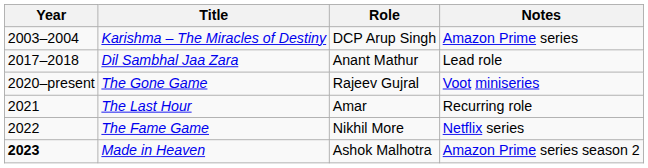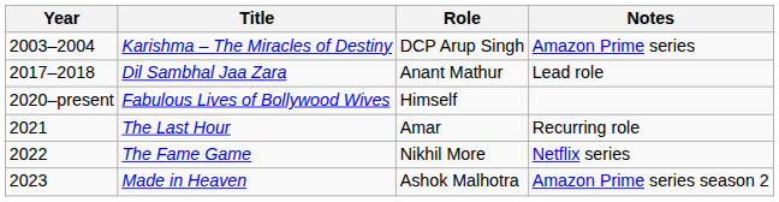 <table class="wikitable sortable mw-collapsible">
 <tr>
 <th>Year</th>
 <th>Title</th>
 <th>Role</th>
 <th class="unsortable">Notes</th>
 </tr>
 <tr>
 <td>2003–2004</td>
 <td><em><a href='#'>Karishma – The Miracles of Destiny</a></em></td>
 <td>DCP Arup Singh</td>
 <td><a href='#'>Amazon Prime</a> series</td>
 </tr>
 <tr>
 <td>2017–2018</td>
 <td><em><a href='#'>Dil Sambhal Jaa Zara</a></em></td>
 <td>Anant Mathur</td>
 <td>Lead role</td>
 </tr>
 <tr>
 <td>2020–present</td>
-<td><em><a href='#'>The Gone Game</a></em></td>
-<td>Rajeev Gujral</td>
-<td><a href='#'>Voot</a> <a href='#'>miniseries</a></td>
+<td><em><a href='#'>Fabulous Lives of Bollywood Wives</a></em></td>
+<td>Himself</td>
+<td></td>
 </tr>
 <tr>
 <td>2021</td>
 <td><em><a href='#'>The Last Hour</a></em></td>
 <td>Amar</td>
 <td>Recurring role</td>
 </tr>
 <tr>
 <td>2022</td>
 <td><em><a href='#'>The Fame Game</a></em></td>
 <td>Nikhil More</td>
 <td><a href='#'>Netflix</a> series</td>
 </tr>
 <tr>
-<td><strong>2023</strong></td>
+<td>2023</td>
 <td><em><a href='#'>Made in Heaven</a></em></td>
 <td>Ashok Malhotra</td>
 <td><a href='#'>Amazon Prime</a> series season 2</td>
 </tr>
 </table>
